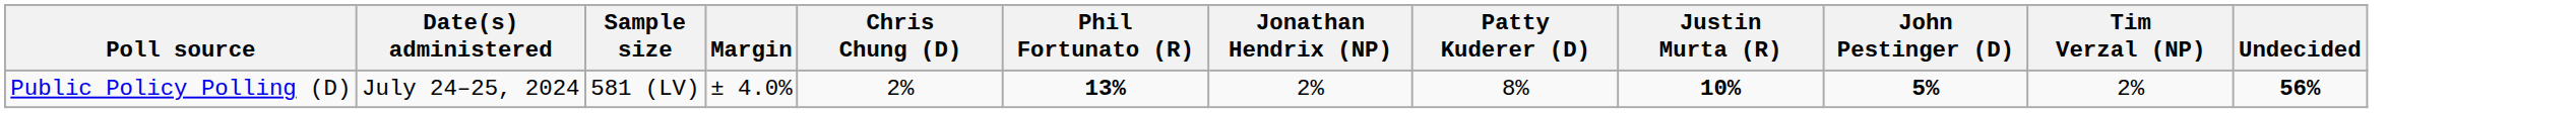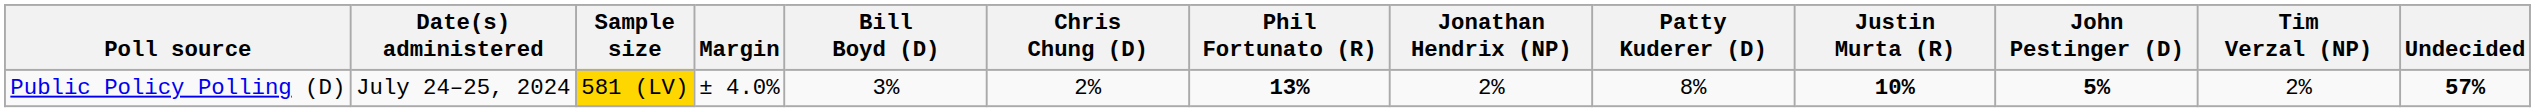 <table class="wikitable" style="font-size:90%;text-align:center;">
 <tr valign=bottom>
 <th>Poll source</th>
 <th>Date(s)<br>administered</th>
 <th>Sample<br>size</th>
 <th>Margin<br></th>
+<th style="width:100px;">Bill<br>Boyd (D)</th>
 <th style="width:100px;">Chris<br>Chung (D)</th>
 <th style="width:100px;">Phil<br>Fortunato (R)</th>
 <th style="width:100px;">Jonathan<br>Hendrix (NP)</th>
 <th style="width:100px;">Patty<br>Kuderer (D)</th>
 <th style="width:100px;">Justin<br>Murta (R)</th>
 <th style="width:100px;">John<br>Pestinger (D)</th>
 <th style="width:100px;">Tim<br>Verzal (NP)</th>
 <th>Undecided</th>
 </tr>
 <tr>
 <td style="text-align:left;"><a href='#'>Public Policy Polling</a> (D)</td>
 <td>July 24–25, 2024</td>
-<td>581 (LV)</td>
+<td style="background: gold;">581 (LV)</td>
 <td>± 4.0%</td>
+<td>3%</td>
 <td>2%</td>
 <td><strong>13%</strong></td>
 <td>2%</td>
 <td>8%</td>
 <td><strong>10%</strong></td>
 <td><strong>5%</strong></td>
 <td>2%</td>
-<td><strong>56%</strong></td>
+<td><strong>57%</strong></td>
 </tr>
 </table>
